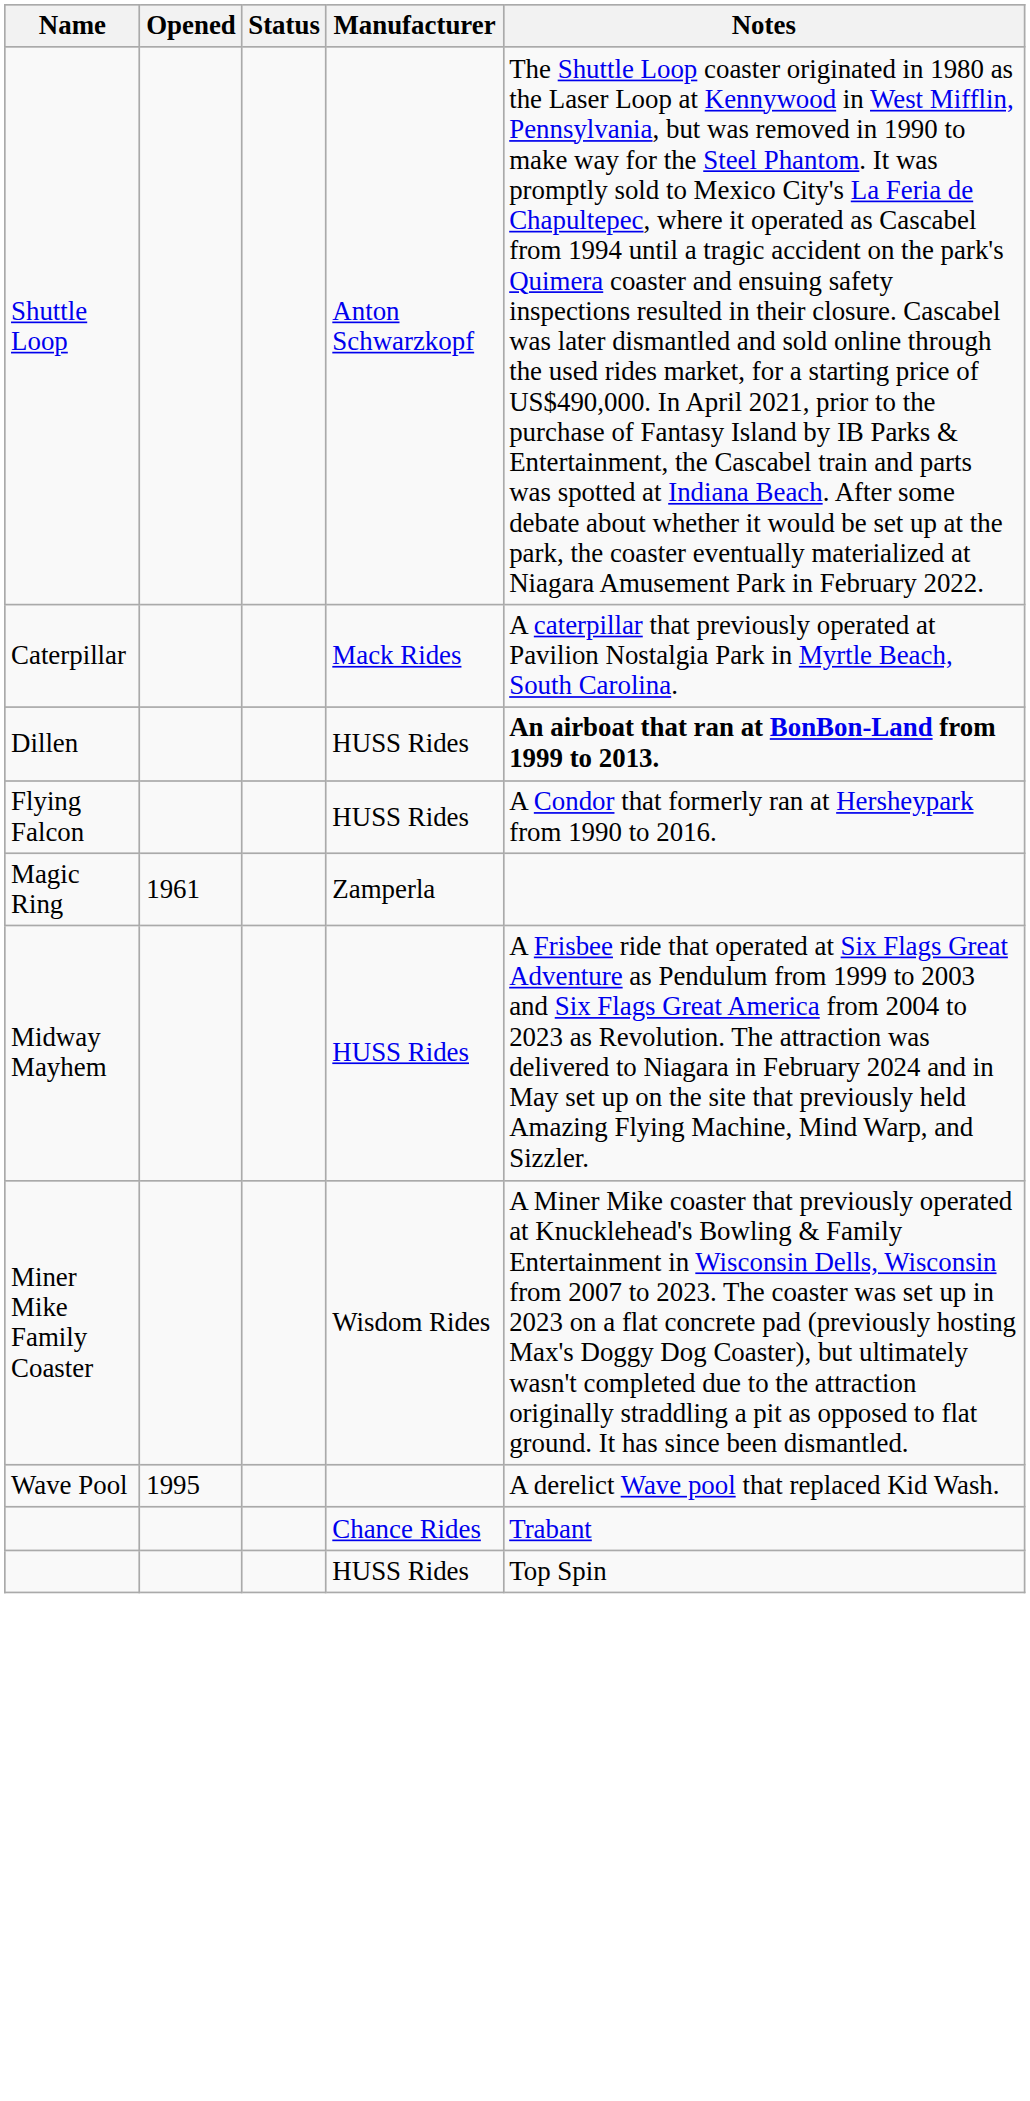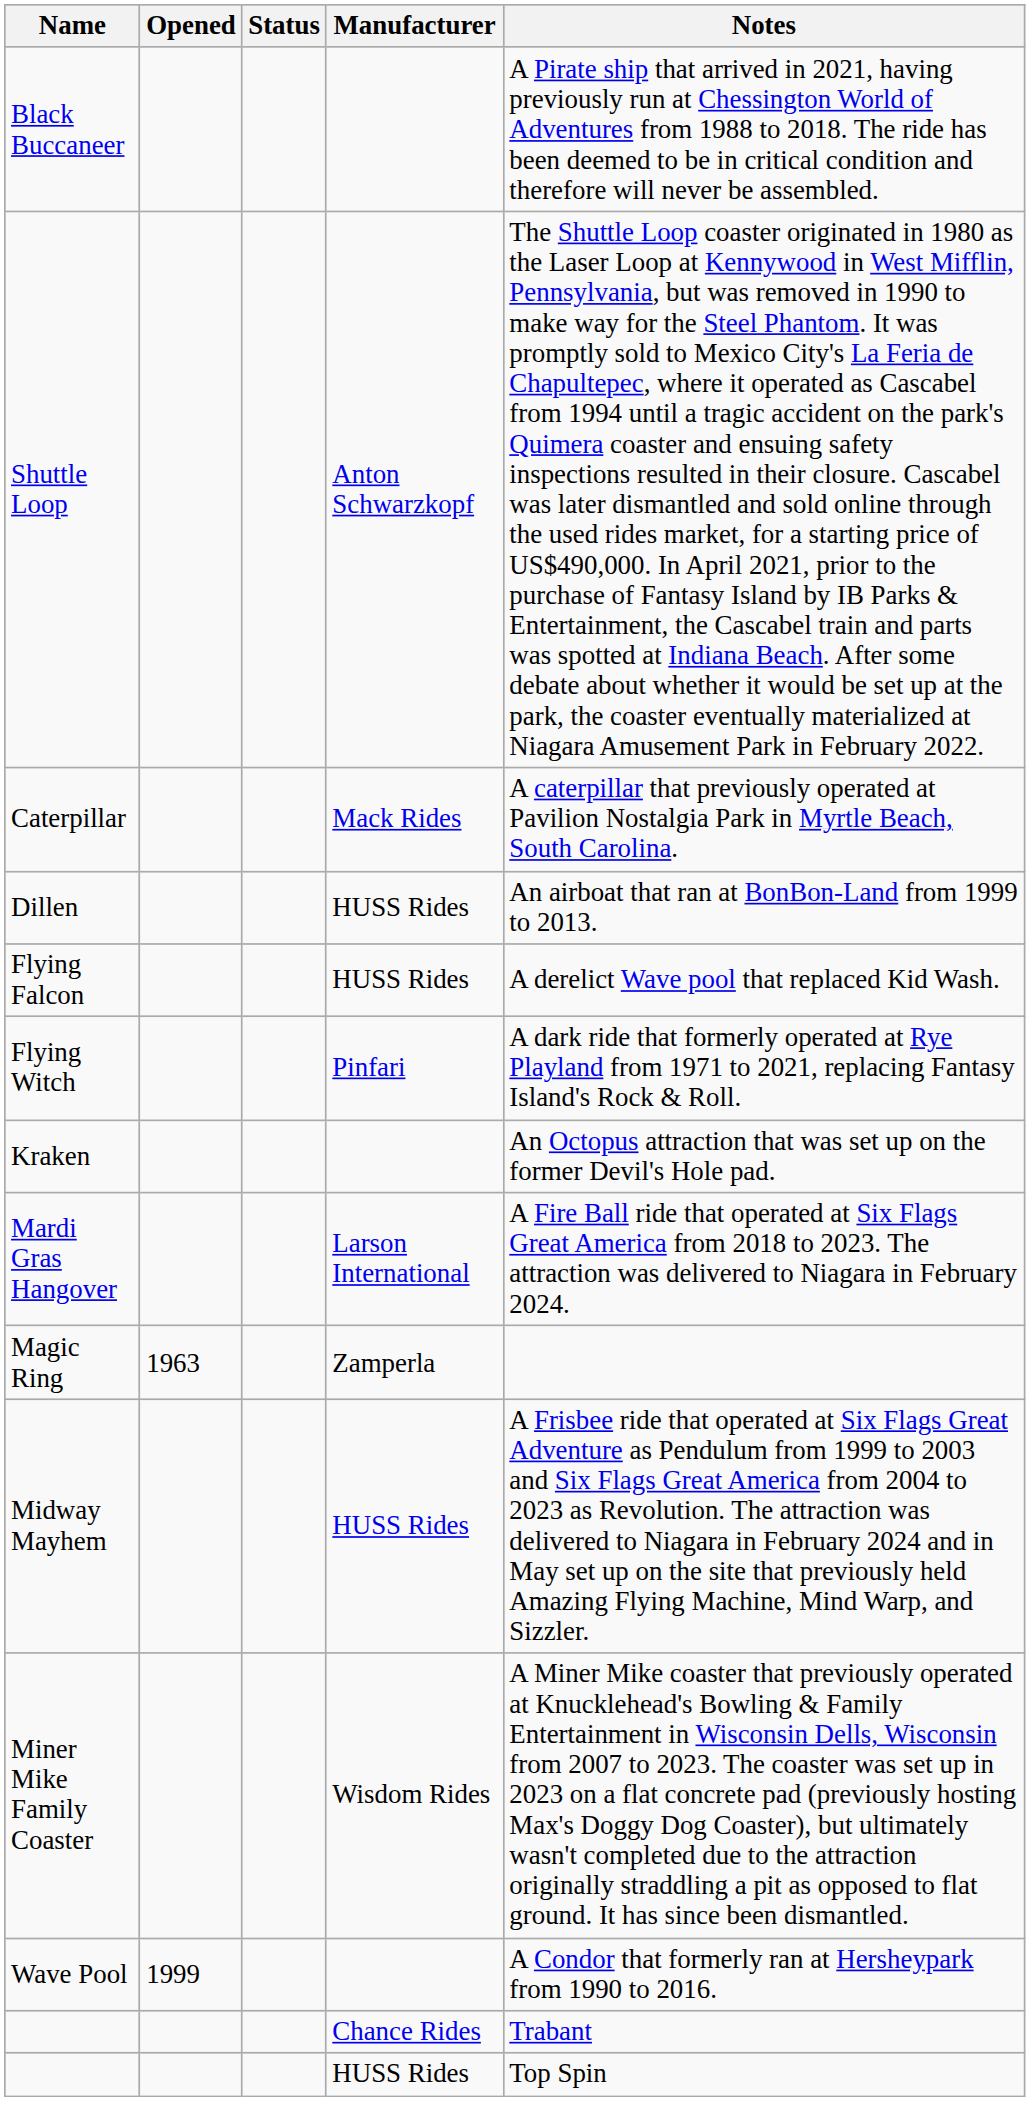 <table class="wikitable sortable">
 <tr>
 <th>Name</th>
 <th>Opened</th>
 <th>Status</th>
 <th>Manufacturer</th>
 <th>Notes</th>
+</tr>
+<tr>
+<td><a href='#'>Black Buccaneer</a></td>
+<td></td>
+<td></td>
+<td></td>
+<td>A <a href='#'>Pirate ship</a> that arrived in 2021, having previously run at <a href='#'>Chessington World of Adventures</a> from 1988 to 2018. The ride has been deemed to be in critical condition and therefore will never be assembled.</td>
 </tr>
 <tr>
 <td><a href='#'>Shuttle Loop</a></td>
 <td></td>
 <td></td>
 <td><a href='#'>Anton Schwarzkopf</a></td>
 <td>The <a href='#'>Shuttle Loop</a> coaster originated in 1980 as the Laser Loop at <a href='#'>Kennywood</a> in <a href='#'>West Mifflin, Pennsylvania</a>, but was removed in 1990 to make way for the <a href='#'>Steel Phantom</a>. It was promptly sold to Mexico City's <a href='#'>La Feria de Chapultepec</a>, where it operated as Cascabel from 1994 until a tragic accident on the park's <a href='#'>Quimera</a> coaster and ensuing safety inspections resulted in their closure. Cascabel was later dismantled and sold online through the used rides market, for a starting price of US$490,000. In April 2021, prior to the purchase of Fantasy Island by IB Parks & Entertainment, the Cascabel train and parts was spotted at <a href='#'>Indiana Beach</a>. After some debate about whether it would be set up at the park, the coaster eventually materialized at Niagara Amusement Park in February 2022.</td>
 </tr>
 <tr>
 <td>Caterpillar</td>
 <td></td>
 <td></td>
 <td><a href='#'>Mack Rides</a></td>
 <td>A <a href='#'>caterpillar</a> that previously operated at Pavilion Nostalgia Park in <a href='#'>Myrtle Beach, South Carolina</a>.</td>
 </tr>
 <tr>
 <td>Dillen</td>
 <td></td>
 <td></td>
 <td>HUSS Rides</td>
-<td><strong>An airboat that ran at <a href='#'>BonBon-Land</a> from 1999 to 2013.</strong></td>
+<td>An airboat that ran at <a href='#'>BonBon-Land</a> from 1999 to 2013.</td>
 </tr>
 <tr>
 <td>Flying Falcon</td>
 <td></td>
 <td></td>
 <td>HUSS Rides</td>
-<td>A <a href='#'>Condor</a> that formerly ran at <a href='#'>Hersheypark</a> from 1990 to 2016.</td>
+<td>A derelict <a href='#'>Wave pool</a> that replaced Kid Wash.</td>
+</tr>
+<tr>
+<td>Flying Witch</td>
+<td></td>
+<td></td>
+<td><a href='#'>Pinfari</a></td>
+<td>A dark ride that formerly operated at <a href='#'>Rye Playland</a> from 1971 to 2021, replacing Fantasy Island's Rock & Roll.</td>
+</tr>
+<tr>
+<td>Kraken</td>
+<td></td>
+<td></td>
+<td></td>
+<td>An <a href='#'>Octopus</a> attraction that was set up on the former Devil's Hole pad.</td>
+</tr>
+<tr>
+<td><a href='#'>Mardi Gras Hangover</a></td>
+<td></td>
+<td></td>
+<td><a href='#'>Larson International</a></td>
+<td>A <a href='#'>Fire Ball</a> ride that operated at <a href='#'>Six Flags Great America</a> from 2018 to 2023. The attraction was delivered to Niagara in February 2024.</td>
 </tr>
 <tr>
 <td>Magic Ring</td>
-<td>1961</td>
+<td>1963</td>
 <td></td>
 <td>Zamperla</td>
 <td></td>
 </tr>
 <tr>
 <td>Midway Mayhem</td>
 <td></td>
 <td></td>
 <td><a href='#'>HUSS Rides</a></td>
 <td>A <a href='#'>Frisbee</a> ride that operated at <a href='#'>Six Flags Great Adventure</a> as Pendulum from 1999 to 2003 and <a href='#'>Six Flags Great America</a> from 2004 to 2023 as Revolution. The attraction was delivered to Niagara in February 2024 and in May set up on the site that previously held Amazing Flying Machine, Mind Warp, and Sizzler.</td>
 </tr>
 <tr>
 <td>Miner Mike Family Coaster</td>
 <td></td>
 <td></td>
 <td>Wisdom Rides</td>
 <td>A Miner Mike coaster that previously operated at Knucklehead's Bowling & Family Entertainment in <a href='#'>Wisconsin Dells, Wisconsin</a> from 2007 to 2023. The coaster was set up in 2023 on a flat concrete pad (previously hosting Max's Doggy Dog Coaster), but ultimately wasn't completed due to the attraction originally straddling a pit as opposed to flat ground. It has since been dismantled.</td>
 </tr>
 <tr>
 <td>Wave Pool</td>
-<td>1995</td>
+<td>1999</td>
 <td></td>
 <td></td>
-<td>A derelict <a href='#'>Wave pool</a> that replaced Kid Wash.</td>
+<td>A <a href='#'>Condor</a> that formerly ran at <a href='#'>Hersheypark</a> from 1990 to 2016.</td>
 </tr>
 <tr>
 <td></td>
 <td></td>
 <td></td>
 <td><a href='#'>Chance Rides</a></td>
 <td><a href='#'>Trabant</a></td>
 </tr>
 <tr>
 <td></td>
 <td></td>
 <td></td>
 <td HUSS rides>HUSS Rides</td>
 <td>Top Spin</td>
 </tr>
 </table>
